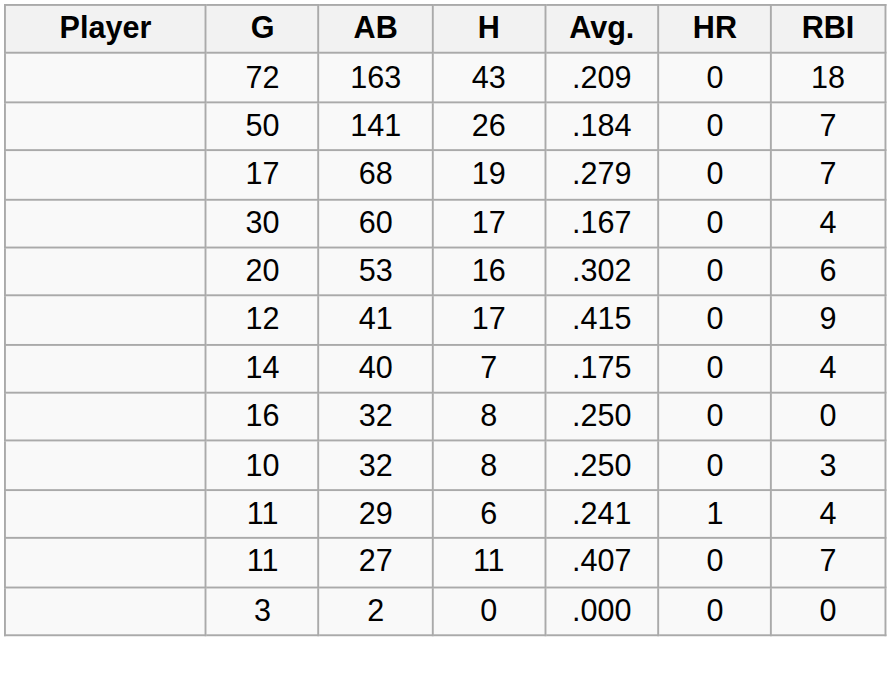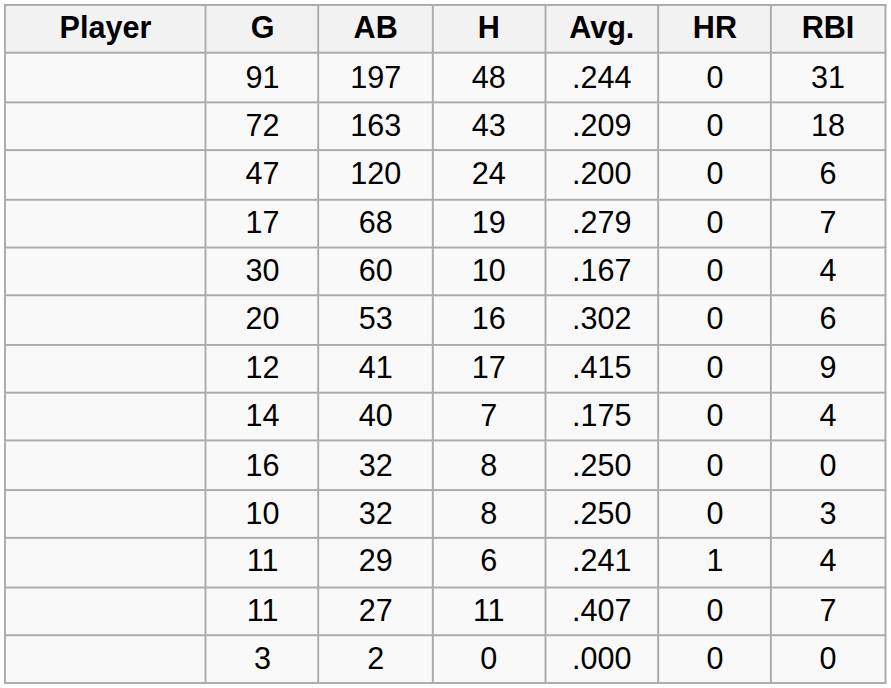 <table class="wikitable sortable">
 <tr>
 <th bgcolor="#DDDDFF" width="16%">Player</th>
 <th bgcolor="#DDDDFF" width="9%">G</th>
 <th bgcolor="#DDDDFF" width="9%">AB</th>
 <th bgcolor="#DDDDFF" width="9%">H</th>
 <th bgcolor="#DDDDFF" width="9%">Avg.</th>
 <th bgcolor="#DDDDFF" width="9%">HR</th>
 <th bgcolor="#DDDDFF" width="9%">RBI</th>
 </tr>
 <tr align="center">
 <td></td>
+<td>91</td>
+<td>197</td>
+<td>48</td>
+<td>.244</td>
+<td>0</td>
+<td>31</td>
+</tr>
+<tr align="center">
+<td></td>
 <td>72</td>
 <td>163</td>
 <td>43</td>
 <td>.209</td>
 <td>0</td>
 <td>18</td>
 </tr>
 <tr align="center">
 <td></td>
-<td>50</td>
-<td>141</td>
-<td>26</td>
-<td>.184</td>
+<td>47</td>
+<td>120</td>
+<td>24</td>
+<td>.200</td>
 <td>0</td>
-<td>7</td>
+<td>6</td>
 </tr>
 <tr align="center">
 <td></td>
 <td>17</td>
 <td>68</td>
 <td>19</td>
 <td>.279</td>
 <td>0</td>
 <td>7</td>
 </tr>
 <tr align="center">
 <td></td>
 <td>30</td>
 <td>60</td>
-<td>17</td>
+<td>10</td>
 <td>.167</td>
 <td>0</td>
 <td>4</td>
 </tr>
 <tr align="center">
 <td></td>
 <td>20</td>
 <td>53</td>
 <td>16</td>
 <td>.302</td>
 <td>0</td>
 <td>6</td>
 </tr>
 <tr align="center">
 <td></td>
 <td>12</td>
 <td>41</td>
 <td>17</td>
 <td>.415</td>
 <td>0</td>
 <td>9</td>
 </tr>
 <tr align="center">
 <td></td>
 <td>14</td>
 <td>40</td>
 <td>7</td>
 <td>.175</td>
 <td>0</td>
 <td>4</td>
 </tr>
 <tr align="center">
 <td></td>
 <td>16</td>
 <td>32</td>
 <td>8</td>
 <td>.250</td>
 <td>0</td>
 <td>0</td>
 </tr>
 <tr align="center">
 <td></td>
 <td>10</td>
 <td>32</td>
 <td>8</td>
 <td>.250</td>
 <td>0</td>
 <td>3</td>
 </tr>
 <tr align="center">
 <td></td>
 <td>11</td>
 <td>29</td>
 <td>6</td>
 <td>.241</td>
 <td>1</td>
 <td>4</td>
 </tr>
 <tr align="center">
 <td></td>
 <td>11</td>
 <td>27</td>
 <td>11</td>
 <td>.407</td>
 <td>0</td>
 <td>7</td>
 </tr>
 <tr align="center">
 <td></td>
 <td>3</td>
 <td>2</td>
 <td>0</td>
 <td>.000</td>
 <td>0</td>
 <td>0</td>
 </tr>
 </table>
